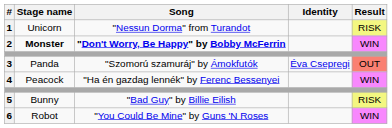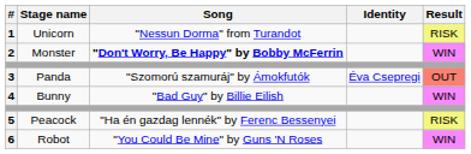 <table class="wikitable plainrowheaders" style="text-align: center">
 <tr>
 <th>#</th>
 <th>Stage name</th>
 <th>Song</th>
 <th>Identity</th>
 <th>Result</th>
 </tr>
 <tr>
 <th>1</th>
 <td>Unicorn</td>
 <td>"<a href='#'>Nessun Dorma</a>" from <a href='#'>Turandot</a></td>
 <td></td>
 <td bgcolor="F3F781">RISK</td>
 </tr>
 <tr>
 <th>2</th>
-<td><strong>Monster</strong></td>
+<td>Monster</td>
 <td><strong>"<a href='#'>Don't Worry, Be Happy</a>" by <a href='#'>Bobby McFerrin</a></strong></td>
 <td></td>
 <td bgcolor="F888FD">WIN</td>
 </tr>
 <tr>
 <th colspan="5" style="background:darkgrey"></th>
 </tr>
 <tr>
 <th>3</th>
 <td>Panda</td>
 <td>"Szomorú szamuráj" by <a href='#'>Ámokfutók</a></td>
 <td><a href='#'>Éva Csepregi</a></td>
 <td bgcolor="salmon">OUT</td>
 </tr>
 <tr>
 <th>4</th>
-<td>Peacock</td>
-<td>"Ha én gazdag lennék" by <a href='#'>Ferenc Bessenyei</a></td>
+<td>Bunny</td>
+<td>"<a href='#'>Bad Guy</a>" by <a href='#'>Billie Eilish</a></td>
 <td></td>
 <td bgcolor="F888FD">WIN</td>
 </tr>
 <tr>
 <th colspan="5" style="background:darkgrey"></th>
 </tr>
 <tr>
 <th>5</th>
-<td>Bunny</td>
-<td>"<a href='#'>Bad Guy</a>" by <a href='#'>Billie Eilish</a></td>
+<td>Peacock</td>
+<td>"Ha én gazdag lennék" by <a href='#'>Ferenc Bessenyei</a></td>
 <td></td>
 <td bgcolor="F3F781">RISK</td>
 </tr>
 <tr>
 <th>6</th>
 <td>Robot</td>
 <td>"<a href='#'>You Could Be Mine</a>" by <a href='#'>Guns 'N Roses</a></td>
 <td></td>
 <td bgcolor="F888FD">WIN</td>
 </tr>
 </table>
